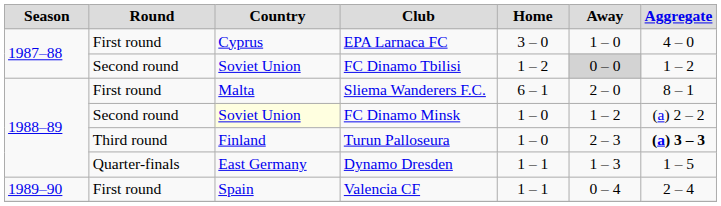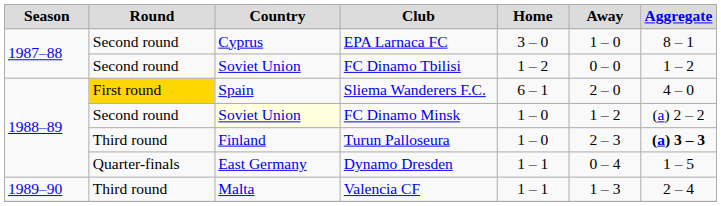 <table class="wikitable" style="text-align: center;">
 <tr>
 <th width="80" style="background:#DCDCDC">Season</th>
 <th width="122" style="background:#DCDCDC">Round</th>
 <th width="122" style="background:#DCDCDC">Country</th>
 <th width="154" style="background:#DCDCDC">Club</th>
 <th width="67" style="background:#DCDCDC">Home</th>
 <th width="67" style="background:#DCDCDC">Away</th>
 <th width="67" style="background:#DCDCDC"><a href='#'>Aggregate</a></th>
 </tr>
 <tr>
 <td rowspan=2 align=left><a href='#'>1987–88</a></td>
-<td align=left>First round</td>
+<td align=left>Second round</td>
 <td align=left> <a href='#'>Cyprus</a></td>
 <td align=left><a href='#'>EPA Larnaca FC</a></td>
 <td>3 – 0</td>
 <td>1 – 0</td>
-<td>4 – 0</td>
+<td>8 – 1</td>
 </tr>
 <tr>
 <td align=left>Second round</td>
 <td align=left> <a href='#'>Soviet Union</a></td>
 <td align=left><a href='#'>FC Dinamo Tbilisi</a></td>
 <td>1 – 2</td>
-<td style="background: lightgrey;">0 – 0</td>
+<td>0 – 0</td>
 <td>1 – 2</td>
 </tr>
 <tr>
 <td rowspan=4 align=left><a href='#'>1988–89</a></td>
-<td align=left>First round</td>
-<td align=left> <a href='#'>Malta</a></td>
+<td align=left style="background: gold;">First round</td>
+<td align=left> <a href='#'>Spain</a></td>
 <td align=left><a href='#'>Sliema Wanderers F.C.</a></td>
 <td>6 – 1</td>
 <td>2 – 0</td>
-<td>8 – 1</td>
+<td>4 – 0</td>
 </tr>
 <tr>
 <td align=left>Second round</td>
 <td align=left style="background: lightyellow;"> <a href='#'>Soviet Union</a></td>
 <td align=left><a href='#'>FC Dinamo Minsk</a></td>
 <td>1 – 0</td>
 <td>1 – 2</td>
 <td>(<a href='#'>a</a>) 2 – 2</td>
 </tr>
 <tr>
 <td align=left>Third round</td>
 <td align=left> <a href='#'>Finland</a></td>
 <td align=left><a href='#'>Turun Palloseura</a></td>
 <td>1 – 0</td>
 <td>2 – 3</td>
 <td><strong>(<a href='#'>a</a>) 3 – 3</strong></td>
 </tr>
 <tr>
 <td align=left>Quarter-finals</td>
 <td align=left> <a href='#'>East Germany</a></td>
 <td align=left><a href='#'>Dynamo Dresden</a></td>
 <td>1 – 1</td>
-<td>1 – 3</td>
+<td>0 – 4</td>
 <td>1 – 5</td>
 </tr>
 <tr>
 <td align=left><a href='#'>1989–90</a></td>
-<td align=left>First round</td>
-<td align=left> <a href='#'>Spain</a></td>
+<td align=left>Third round</td>
+<td align=left> <a href='#'>Malta</a></td>
 <td align=left><a href='#'>Valencia CF</a></td>
 <td>1 – 1</td>
-<td>0 – 4</td>
+<td>1 – 3</td>
 <td>2 – 4</td>
 </tr>
 <tr>
 </tr>
 </table>
